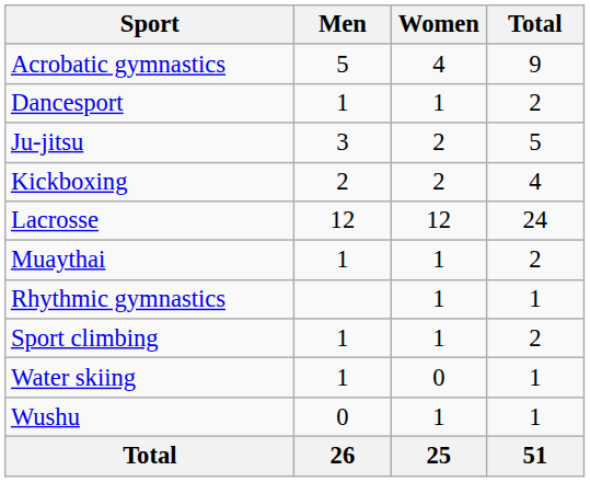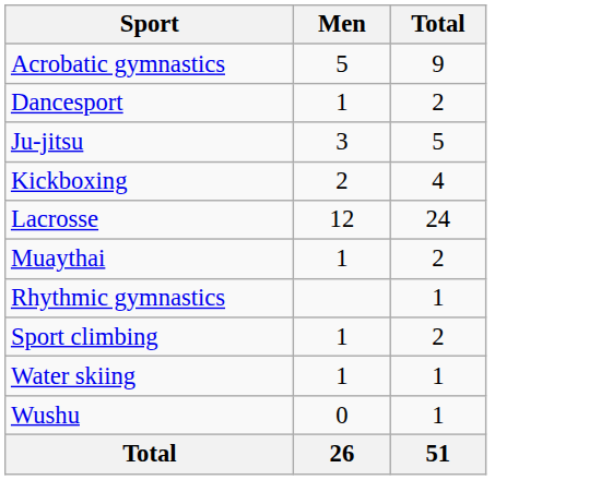 <table class="wikitable sortable" style="text-align:center;">
 <tr>
 <th width=180>Sport</th>
 <th width=55>Men</th>
-<th width=55>Women</th>
 <th width=55>Total</th>
 </tr>
 <tr>
 <td align=left><a href='#'>Acrobatic gymnastics</a></td>
 <td>5</td>
-<td>4</td>
 <td>9</td>
 </tr>
 <tr>
 <td align=left><a href='#'>Dancesport</a></td>
-<td>1</td>
 <td>1</td>
 <td>2</td>
 </tr>
 <tr>
 <td align=left><a href='#'>Ju-jitsu</a></td>
 <td>3</td>
-<td>2</td>
 <td>5</td>
 </tr>
 <tr>
 <td align=left><a href='#'>Kickboxing</a></td>
-<td>2</td>
 <td>2</td>
 <td>4</td>
 </tr>
 <tr>
 <td align=left><a href='#'>Lacrosse</a></td>
 <td>12</td>
-<td>12</td>
 <td>24</td>
 </tr>
 <tr>
 <td align=left><a href='#'>Muaythai</a></td>
-<td>1</td>
 <td>1</td>
 <td>2</td>
 </tr>
 <tr>
 <td align=left><a href='#'>Rhythmic gymnastics</a></td>
 <td></td>
 <td>1</td>
-<td>1</td>
 </tr>
 <tr>
 <td align=left><a href='#'>Sport climbing</a></td>
-<td>1</td>
 <td>1</td>
 <td>2</td>
 </tr>
 <tr>
 <td align=left><a href='#'>Water skiing</a></td>
 <td>1</td>
-<td>0</td>
 <td>1</td>
 </tr>
 <tr>
 <td align=left><a href='#'>Wushu</a></td>
 <td>0</td>
 <td>1</td>
-<td>1</td>
 </tr>
 <tr>
 <th>Total</th>
 <th>26</th>
-<th>25</th>
 <th>51</th>
 </tr>
 </table>
